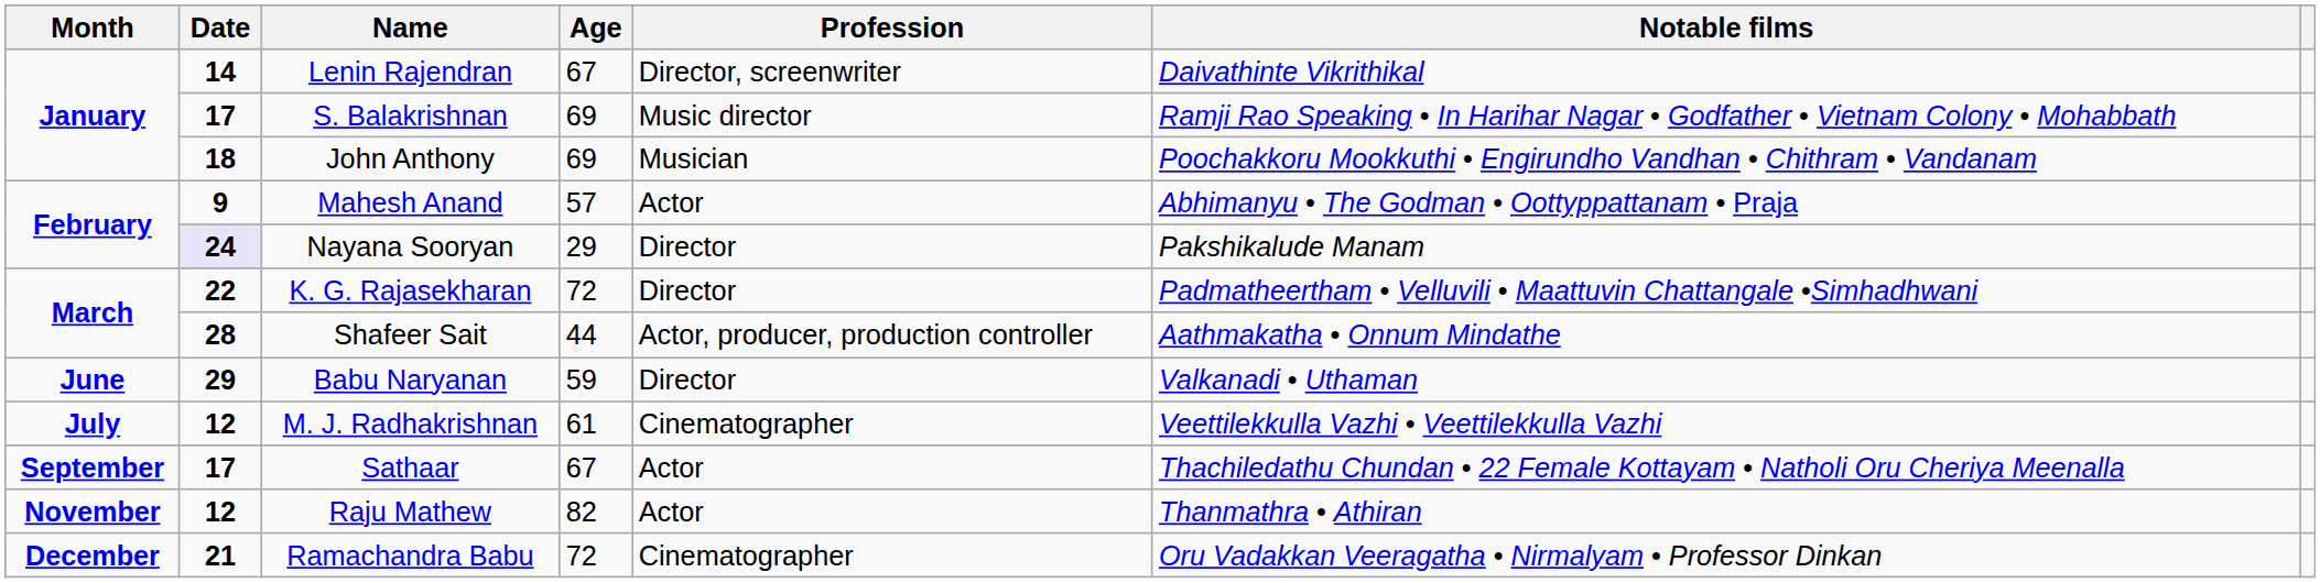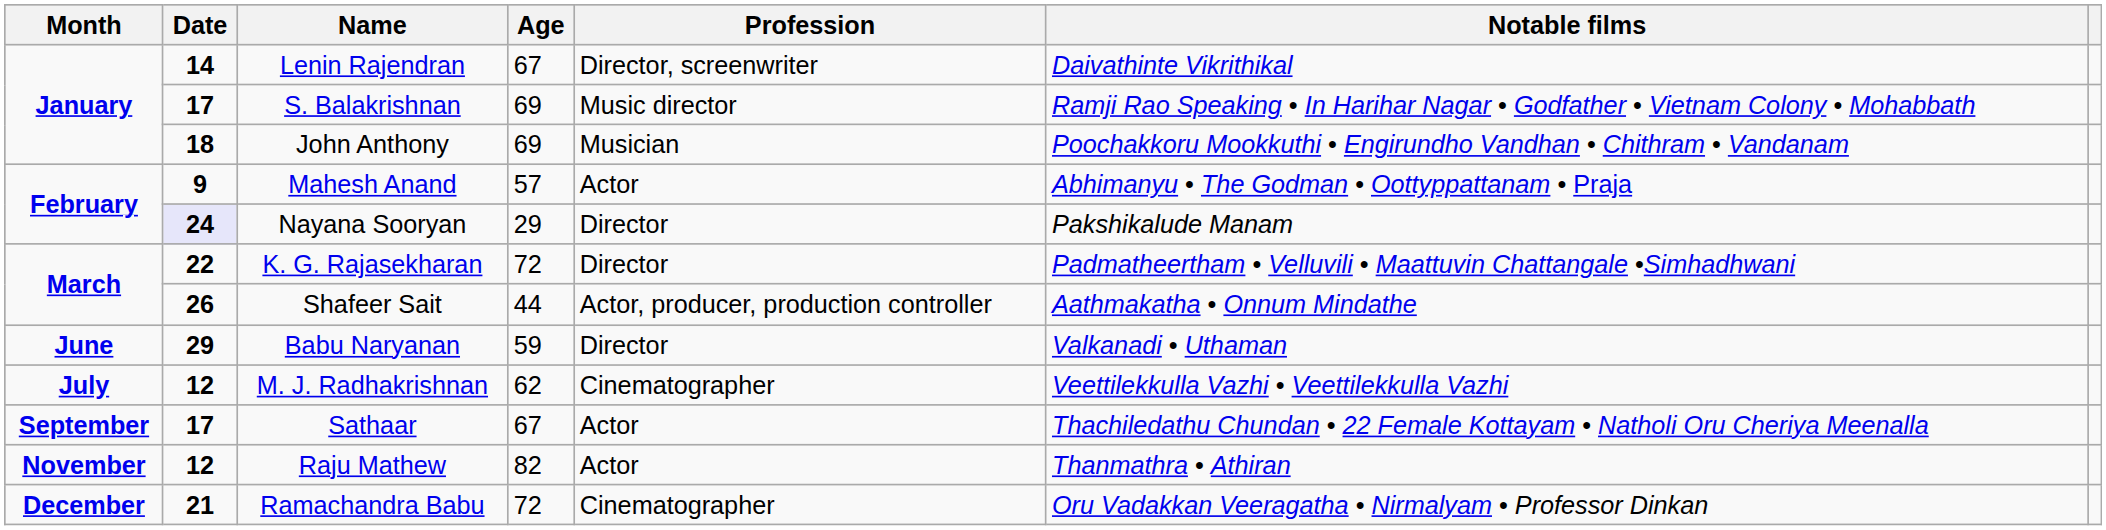 <table class="wikitable sortable"  style="width:100%; font-size:95%;">
 <tr>
 <th scope="col">Month</th>
 <th scope="col">Date</th>
 <th scope="col">Name</th>
 <th scope="col">Age</th>
 <th scope="col">Profession</th>
 <th scope="col" class="unsortable">Notable films</th>
 <th scope="col" class="unsortable"></th>
 </tr>
 <tr>
 <td rowspan="3" style="text-align:center;"><strong><a href='#'>January</a></strong></td>
 <td style="text-align:center;"><strong>14</strong></td>
 <td style="text-align:center;"><a href='#'>Lenin Rajendran</a></td>
 <td>67</td>
 <td>Director, screenwriter</td>
 <td><em><a href='#'>Daivathinte Vikrithikal</a></em></td>
 <td></td>
 </tr>
 <tr>
 <td style="text-align:center;"><strong>17</strong></td>
 <td style="text-align:center;"><a href='#'>S. Balakrishnan</a></td>
 <td>69</td>
 <td>Music director</td>
 <td><em><a href='#'>Ramji Rao Speaking</a></em> • <em><a href='#'>In Harihar Nagar</a></em> • <em><a href='#'>Godfather</a></em> • <em><a href='#'>Vietnam Colony</a></em> • <em><a href='#'>Mohabbath</a></em></td>
 <td></td>
 </tr>
 <tr>
 <td style="text-align:center;"><strong>18</strong></td>
 <td style="text-align:center;">John Anthony</td>
 <td>69</td>
 <td>Musician</td>
 <td><em><a href='#'>Poochakkoru Mookkuthi</a></em> • <em><a href='#'>Engirundho Vandhan</a></em> • <em><a href='#'>Chithram</a></em> • <em><a href='#'>Vandanam</a></em></td>
 <td></td>
 </tr>
 <tr>
 <td rowspan="2" style="text-align:center;"><strong><a href='#'>February</a></strong></td>
 <td style="text-align:center;"><strong>9</strong></td>
 <td style="text-align:center;"><a href='#'>Mahesh Anand</a></td>
 <td>57</td>
 <td>Actor</td>
 <td><em><a href='#'>Abhimanyu</a></em> • <em><a href='#'>The Godman</a></em> • <em><a href='#'>Oottyppattanam</a></em> • <a href='#'>Praja</a></td>
 <td></td>
 </tr>
 <tr>
 <td style="background: lavender; text-align:center;"><strong>24</strong></td>
 <td style="text-align:center;">Nayana Sooryan</td>
 <td>29</td>
 <td>Director</td>
 <td><em>Pakshikalude Manam</em></td>
 <td></td>
 </tr>
 <tr>
 <td rowspan="2" style="text-align:center;"><strong><a href='#'>March</a></strong></td>
 <td style="text-align:center;"><strong>22</strong></td>
 <td style="text-align:center;"><a href='#'>K. G. Rajasekharan</a></td>
 <td>72</td>
 <td>Director</td>
 <td><em><a href='#'>Padmatheertham</a></em> •  <em><a href='#'>Velluvili</a></em> • <em><a href='#'>Maattuvin Chattangale</a></em> •<em><a href='#'>Simhadhwani</a></em></td>
 <td></td>
 </tr>
 <tr>
-<td style="text-align:center;"><strong>28</strong></td>
+<td style="text-align:center;"><strong>26</strong></td>
 <td style="text-align:center;">Shafeer Sait</td>
 <td>44</td>
 <td>Actor, producer, production controller</td>
 <td><em><a href='#'>Aathmakatha</a></em> • <em><a href='#'>Onnum Mindathe</a></em></td>
 <td></td>
 </tr>
 <tr>
 <td rowspan="1" style="text-align:center;"><strong><a href='#'>June</a></strong></td>
 <td rowspan="1" style="text-align:center;"><strong>29</strong></td>
 <td rowspan="1" style="text-align:center;"><a href='#'>Babu Naryanan</a></td>
 <td>59</td>
 <td>Director</td>
 <td><em><a href='#'>Valkanadi</a></em> • <em><a href='#'>Uthaman</a></em></td>
 <td></td>
 </tr>
 <tr>
 <td rowspan="1" style="text-align:center;"><strong><a href='#'>July</a></strong></td>
 <td style="text-align:center;"><strong>12</strong></td>
 <td style="text-align:center;"><a href='#'>M. J. Radhakrishnan</a></td>
-<td>61</td>
+<td>62</td>
 <td>Cinematographer</td>
 <td><em><a href='#'>Veettilekkulla Vazhi</a></em> • <em><a href='#'>Veettilekkulla Vazhi</a></em></td>
 <td></td>
 </tr>
 <tr>
 <td rowspan="1" style="text-align:center;"><strong><a href='#'>September</a></strong></td>
 <td style="text-align:center;"><strong>17</strong></td>
 <td style="text-align:center;"><a href='#'>Sathaar</a></td>
 <td>67</td>
 <td>Actor</td>
 <td><em><a href='#'>Thachiledathu Chundan</a></em> • <em><a href='#'>22 Female Kottayam</a></em> • <em><a href='#'>Natholi Oru Cheriya Meenalla</a></em></td>
 <td></td>
 </tr>
 <tr>
 <td rowspan="1" style="text-align:center;"><strong><a href='#'>November</a></strong></td>
 <td style="text-align:center;"><strong>12</strong></td>
 <td style="text-align:center;"><a href='#'>Raju Mathew</a></td>
 <td>82</td>
 <td>Actor</td>
 <td><em><a href='#'>Thanmathra</a></em> • <em><a href='#'>Athiran</a></em></td>
 <td></td>
 </tr>
 <tr>
 <td rowspan="1" style="text-align:center;"><strong><a href='#'>December</a></strong></td>
 <td style="text-align:center;"><strong>21</strong></td>
 <td rowspan="1" style="text-align:center;"><a href='#'>Ramachandra Babu</a></td>
 <td>72</td>
 <td>Cinematographer</td>
 <td><em><a href='#'>Oru Vadakkan Veeragatha</a></em> • <em><a href='#'>Nirmalyam</a></em> • <em>Professor Dinkan </em></td>
 <td></td>
 </tr>
 </table>
